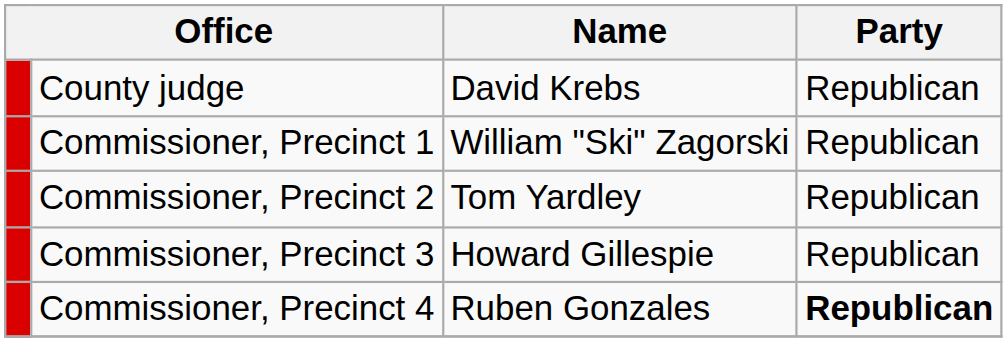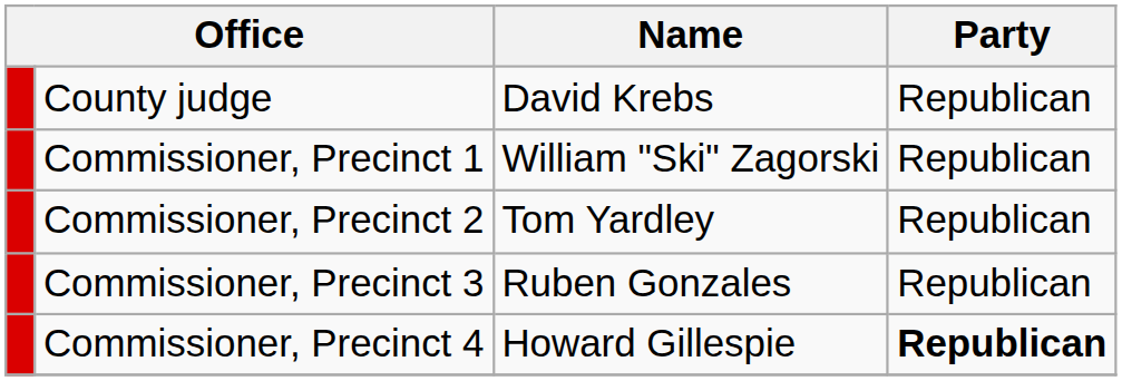 <table class="wikitable">
 <tr>
 <th colspan="2">Office</th>
 <th>Name</th>
 <th>Party</th>
 </tr>
 <tr>
 <td bgcolor=dark red> </td>
 <td>County judge</td>
 <td>David Krebs</td>
 <td>Republican</td>
 </tr>
 <tr>
 <td bgcolor=dark red> </td>
 <td>Commissioner, Precinct 1</td>
 <td>William "Ski" Zagorski</td>
 <td>Republican</td>
 </tr>
 <tr>
 <td bgcolor=dark red> </td>
 <td>Commissioner, Precinct 2</td>
 <td>Tom Yardley</td>
 <td>Republican</td>
 </tr>
 <tr>
 <td bgcolor=dark red> </td>
 <td>Commissioner, Precinct 3</td>
-<td>Howard Gillespie</td>
+<td>Ruben Gonzales</td>
 <td>Republican</td>
 </tr>
 <tr>
 <td bgcolor=dark red> </td>
 <td>Commissioner, Precinct 4</td>
-<td>Ruben Gonzales</td>
+<td>Howard Gillespie</td>
 <td><strong>Republican</strong></td>
 </tr>
 <tr>
 </tr>
 </table>
